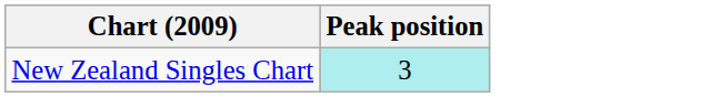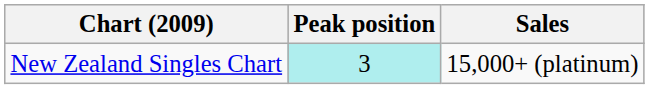 <table class="wikitable">
 <tr>
 <th>Chart (2009)</th>
 <th>Peak position</th>
+<th>Sales</th>
 </tr>
 <tr>
 <td><a href='#'>New Zealand Singles Chart</a></td>
 <td align="center" style="background: paleturquoise;">3</td>
+<td align="center">15,000+ (platinum)</td>
 </tr>
 </table>
